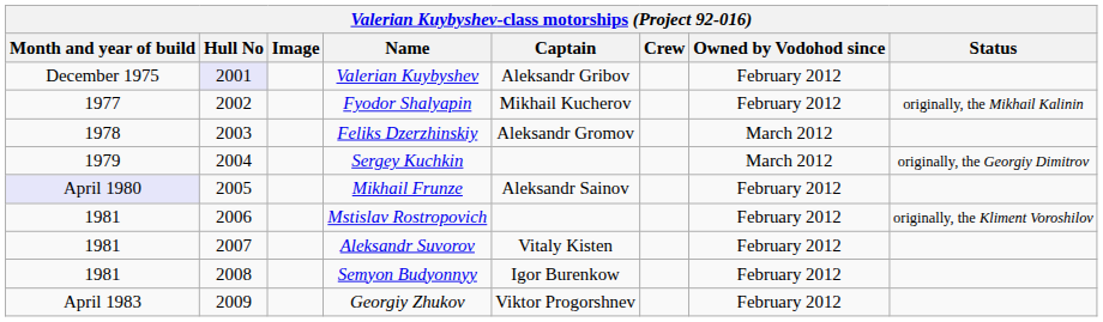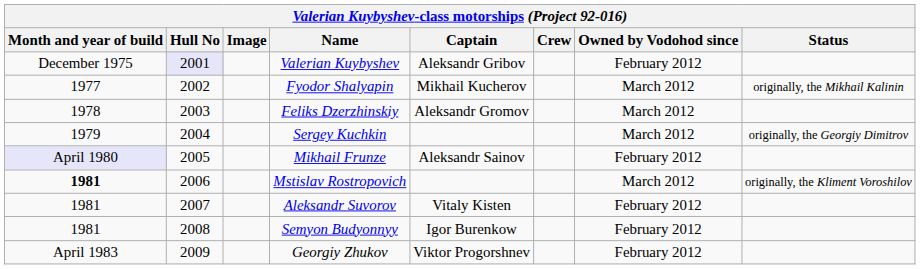 <table class="wikitable" style="text-align:center">
 <tr>
 <th colspan="8" style="text-align:center"><a href='#'><em>Valerian Kuybyshev</em>-class motorships</a> <em>(Project 92-016)</em></th>
 </tr>
 <tr>
 <th>Month and year of build</th>
 <th>Hull No</th>
 <th>Image</th>
 <th>Name</th>
 <th>Captain</th>
 <th>Crew</th>
 <th>Owned by Vodohod since</th>
 <th>Status</th>
 </tr>
 <tr>
 <td>December 1975</td>
 <td style="background: lavender;">2001</td>
 <td></td>
 <td><em><a href='#'>Valerian Kuybyshev</a></em></td>
 <td>Aleksandr Gribov</td>
 <td></td>
 <td>February 2012</td>
 <td><small> </small></td>
 </tr>
 <tr>
 <td>1977</td>
 <td>2002</td>
 <td></td>
 <td><em><a href='#'>Fyodor Shalyapin</a></em></td>
 <td>Mikhail Kucherov</td>
 <td></td>
-<td>February 2012</td>
+<td>March 2012</td>
 <td><small> originally, the <em>Mikhail Kalinin</em> </small></td>
 </tr>
 <tr>
 <td>1978</td>
 <td>2003</td>
 <td></td>
 <td><em><a href='#'>Feliks Dzerzhinskiy</a></em></td>
 <td>Aleksandr Gromov</td>
 <td></td>
 <td>March 2012</td>
 <td><small> </small></td>
 </tr>
 <tr>
 <td>1979</td>
 <td>2004</td>
 <td></td>
 <td><em><a href='#'>Sergey Kuchkin</a></em></td>
 <td></td>
 <td></td>
 <td>March 2012</td>
 <td><small> originally, the <em>Georgiy Dimitrov</em>  </small></td>
 </tr>
 <tr>
 <td style="background: lavender;">April 1980</td>
 <td>2005</td>
 <td></td>
 <td><em><a href='#'>Mikhail Frunze</a></em></td>
 <td>Aleksandr Sainov</td>
 <td></td>
 <td>February 2012</td>
 <td><small> </small></td>
 </tr>
 <tr>
-<td>1981</td>
+<td><strong>1981</strong></td>
 <td>2006</td>
 <td></td>
 <td><em><a href='#'>Mstislav Rostropovich</a></em></td>
 <td></td>
 <td></td>
-<td>February 2012</td>
+<td>March 2012</td>
 <td><small> originally, the <em>Kliment Voroshilov</em> </small></td>
 </tr>
 <tr>
 <td>1981</td>
 <td>2007</td>
 <td></td>
 <td><em><a href='#'>Aleksandr Suvorov</a></em></td>
 <td>Vitaly Kisten</td>
 <td></td>
 <td>February 2012</td>
 <td><small> </small></td>
 </tr>
 <tr>
 <td>1981</td>
 <td>2008</td>
 <td></td>
 <td><em><a href='#'>Semyon Budyonnyy</a></em></td>
 <td>Igor Burenkow</td>
 <td></td>
 <td>February 2012</td>
 <td><small> </small></td>
 </tr>
 <tr>
 <td>April 1983</td>
 <td>2009</td>
 <td></td>
 <td><em>Georgiy Zhukov</em></td>
 <td>Viktor Progorshnev</td>
 <td></td>
 <td>February 2012</td>
 <td><small> </small></td>
 </tr>
 </table>
